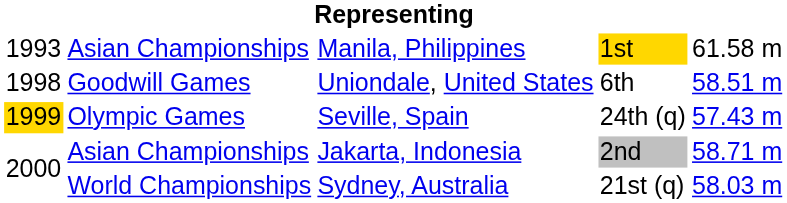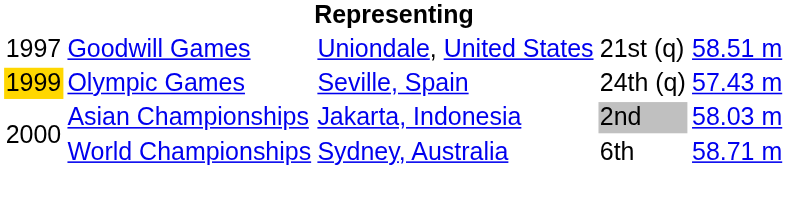 <table>
 <tr>
 <th colspan="5">Representing </th>
 </tr>
 <tr>
-<td>1993</td>
-<td><a href='#'>Asian Championships</a></td>
-<td><a href='#'>Manila, Philippines</a></td>
-<td bgcolor="gold">1st</td>
-<td>61.58 m</td>
-</tr>
-<tr>
-<td>1998</td>
+<td>1997</td>
 <td><a href='#'>Goodwill Games</a></td>
 <td><a href='#'>Uniondale</a>, <a href='#'>United States</a></td>
-<td>6th</td>
+<td>21st (q)</td>
 <td><a href='#'>58.51 m</a></td>
 </tr>
 <tr>
 <td style="background: gold;">1999</td>
 <td><a href='#'>Olympic Games</a></td>
 <td><a href='#'>Seville, Spain</a></td>
 <td>24th (q)</td>
 <td><a href='#'>57.43 m</a></td>
 </tr>
 <tr>
 <td rowspan=2>2000</td>
 <td><a href='#'>Asian Championships</a></td>
 <td><a href='#'>Jakarta, Indonesia</a></td>
 <td bgcolor="silver">2nd</td>
-<td><a href='#'>58.71 m</a></td>
+<td><a href='#'>58.03 m</a></td>
 </tr>
 <tr>
 <td><a href='#'>World Championships</a></td>
 <td><a href='#'>Sydney, Australia</a></td>
-<td>21st (q)</td>
-<td><a href='#'>58.03 m</a></td>
+<td>6th</td>
+<td><a href='#'>58.71 m</a></td>
 </tr>
 </table>
